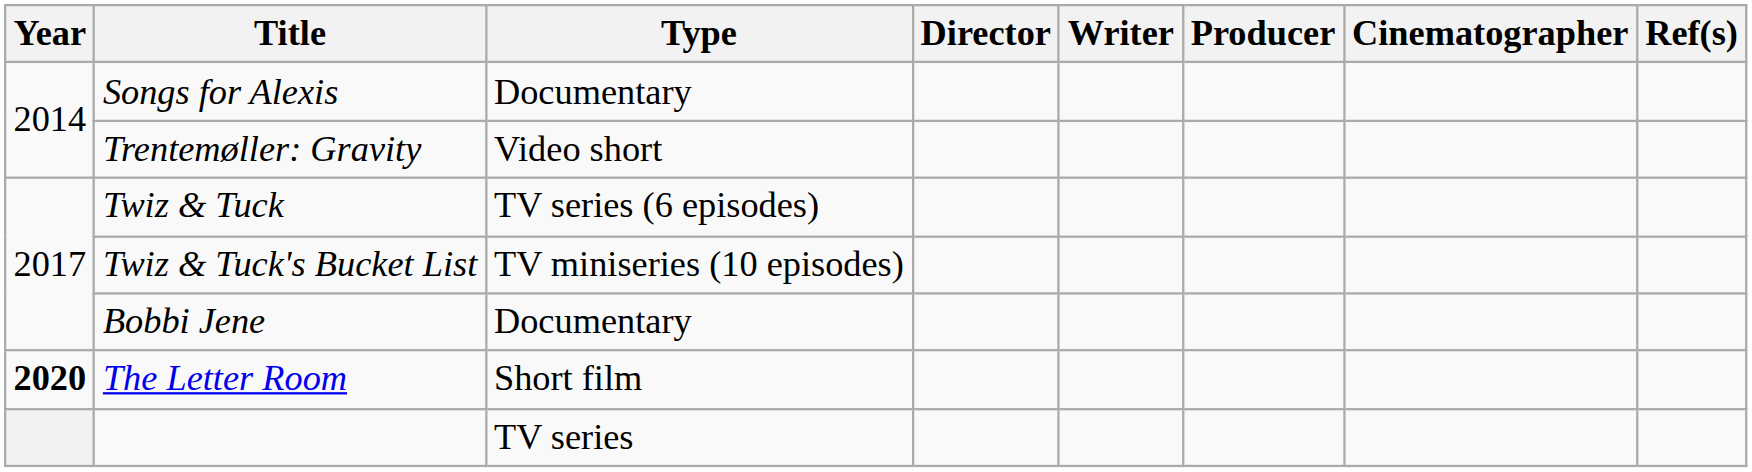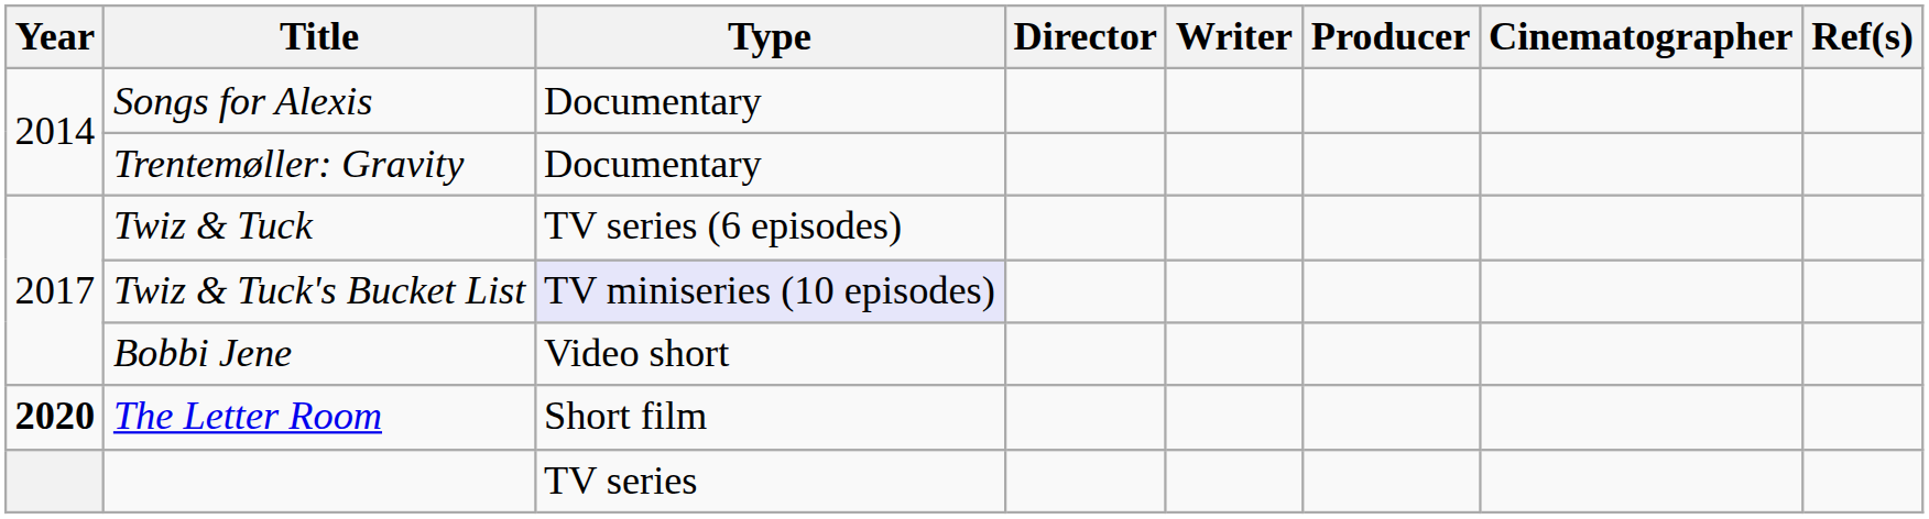 <table class="wikitable">
 <tr>
 <th>Year</th>
 <th>Title</th>
 <th>Type</th>
 <th>Director</th>
 <th>Writer</th>
 <th>Producer</th>
 <th>Cinematographer</th>
 <th>Ref(s)</th>
 </tr>
 <tr>
 <td rowspan="2">2014</td>
 <td><em>Songs for Alexis</em></td>
 <td>Documentary</td>
 <td></td>
 <td></td>
 <td></td>
 <td></td>
 <td style="text-align:center;"></td>
 </tr>
 <tr>
 <td><em>Trentemøller: Gravity</em></td>
-<td>Video short</td>
+<td>Documentary</td>
 <td></td>
 <td></td>
 <td></td>
 <td></td>
 <td style="text-align:center;"></td>
 </tr>
 <tr>
 <td rowspan="3">2017</td>
 <td><em>Twiz & Tuck</em></td>
 <td>TV series (6 episodes)</td>
 <td></td>
 <td></td>
 <td></td>
 <td></td>
 <td style="text-align:center;"></td>
 </tr>
 <tr>
 <td><em>Twiz & Tuck's Bucket List</em></td>
-<td>TV miniseries (10 episodes)</td>
+<td style="background: lavender;">TV miniseries (10 episodes)</td>
 <td></td>
 <td></td>
 <td></td>
 <td></td>
 <td style="text-align:center;"></td>
 </tr>
 <tr>
 <td><em>Bobbi Jene</em></td>
-<td>Documentary</td>
+<td>Video short</td>
 <td></td>
 <td></td>
 <td></td>
 <td></td>
 <td style="text-align:center;"></td>
 </tr>
 <tr>
 <td><strong>2020</strong></td>
 <td><em><a href='#'>The Letter Room</a></em></td>
 <td>Short film</td>
 <td></td>
 <td></td>
 <td></td>
 <td></td>
 <td style="text-align:center;"></td>
 </tr>
 <tr>
 <th scope="row"></th>
 <td></td>
 <td>TV series</td>
 <td></td>
 <td></td>
 <td></td>
 <td></td>
 <td style="text-align:center;"></td>
 </tr>
 </table>
